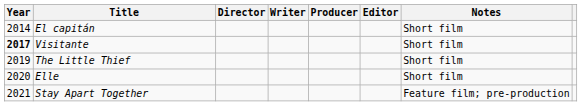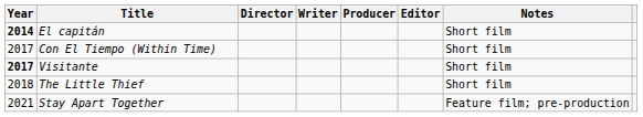 <table class="wikitable sortable">
 <tr>
 <th style="width:1em;">Year</th>
 <th style="width:18em;">Title</th>
 <th>Director</th>
 <th>Writer</th>
 <th>Producer</th>
 <th>Editor</th>
 <th class="unsortable">Notes</th>
 <th class="unsortable"></th>
 </tr>
 <tr>
-<td>2014</td>
+<td><strong>2014</strong></td>
 <td><em>El capitán</em></td>
+<td></td>
+<td></td>
+<td></td>
+<td></td>
+<td>Short film</td>
+<td></td>
+</tr>
+<tr>
+<td>2017</td>
+<td><em>Con El Tiempo (Within Time)</em></td>
 <td></td>
 <td></td>
 <td></td>
 <td></td>
 <td>Short film</td>
 <td></td>
 </tr>
 <tr>
 <td><strong>2017</strong></td>
 <td><em>Visitante</em></td>
 <td></td>
 <td></td>
 <td></td>
 <td></td>
 <td>Short film</td>
 <td></td>
 </tr>
 <tr>
-<td>2019</td>
+<td>2018</td>
 <td><em>The Little Thief</em></td>
-<td></td>
-<td></td>
-<td></td>
-<td></td>
-<td>Short film</td>
-<td></td>
-</tr>
-<tr>
-<td>2020</td>
-<td><em>Elle</em></td>
 <td></td>
 <td></td>
 <td></td>
 <td></td>
 <td>Short film</td>
 <td></td>
 </tr>
 <tr>
 <td>2021</td>
 <td><em>Stay Apart Together</em></td>
 <td></td>
 <td></td>
 <td></td>
 <td></td>
 <td>Feature film; pre-production</td>
 <td></td>
 </tr>
 </table>
